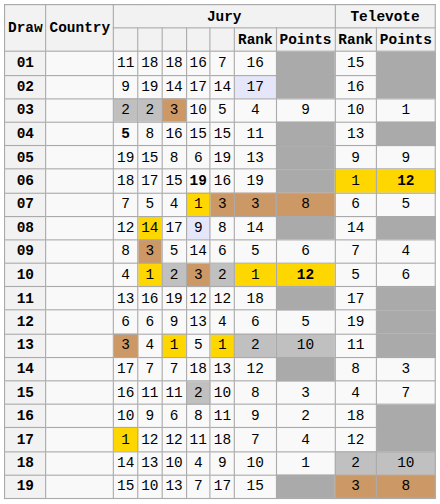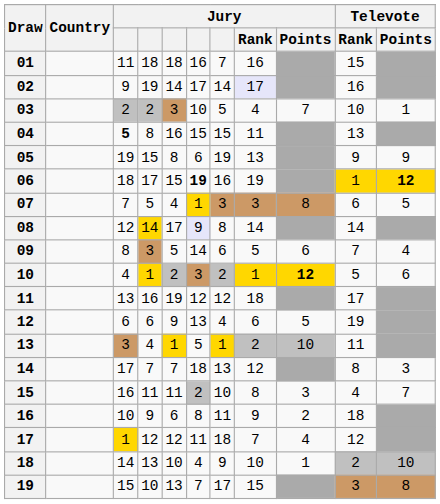 <table class="sortable wikitable collapsible plainrowheaders" style="text-align:center;">
 <tr>
 </tr>
 <tr>
 <th scope="col" rowspan="2">Draw</th>
 <th scope="col" rowspan="2">Country</th>
 <th scope="col" colspan="7">Jury</th>
 <th scope="col" colspan="2">Televote</th>
 </tr>
 <tr>
 <th scope="col"><small></small></th>
 <th scope="col"><small></small></th>
 <th scope="col"><small></small></th>
 <th scope="col"><small></small></th>
 <th scope="col"><small></small></th>
 <th scope="col">Rank</th>
 <th scope="col">Points</th>
 <th scope="col">Rank</th>
 <th scope="col">Points</th>
 </tr>
 <tr>
 <th scope="row" style="text-align:center;">01</th>
 <td style="text-align:left;"></td>
 <td>11</td>
 <td>18</td>
 <td>18</td>
 <td>16</td>
 <td>7</td>
 <td>16</td>
 <td style="background:#AAAAAA;"></td>
 <td>15</td>
 <td style="background:#AAAAAA;"></td>
 </tr>
 <tr>
 <th scope="row" style="text-align:center;">02</th>
 <td style="text-align:left;"></td>
 <td>9</td>
 <td>19</td>
 <td>14</td>
 <td>17</td>
 <td>14</td>
 <td style="background: lavender;">17</td>
 <td style="background:#AAAAAA;"></td>
 <td>16</td>
 <td style="background:#AAAAAA;"></td>
 </tr>
 <tr>
 <th scope="row" style="text-align:center;">03</th>
 <td style="text-align:left;"></td>
 <td style="background:silver;">2</td>
 <td style="background:silver;">2</td>
 <td style="background:#CC9966;">3</td>
 <td>10</td>
 <td>5</td>
 <td>4</td>
-<td>9</td>
+<td>7</td>
 <td>10</td>
 <td>1</td>
 </tr>
 <tr>
 <th scope="row" style="text-align:center;">04</th>
 <td style="text-align:left;"></td>
 <td><strong>5</strong></td>
 <td>8</td>
 <td>16</td>
 <td>15</td>
 <td>15</td>
 <td>11</td>
 <td style="background:#AAAAAA;"></td>
 <td>13</td>
 <td style="background:#AAAAAA;"></td>
 </tr>
 <tr>
 <th scope="row" style="text-align:center;">05</th>
 <td style="text-align:left;"></td>
 <td>19</td>
 <td>15</td>
 <td>8</td>
 <td>6</td>
 <td>19</td>
 <td>13</td>
 <td style="background:#AAAAAA;"></td>
 <td>9</td>
 <td>9</td>
 </tr>
 <tr>
 <th scope="row" style="text-align:center;">06</th>
 <td style="text-align:left;"></td>
 <td>18</td>
 <td>17</td>
 <td>15</td>
 <td><strong>19</strong></td>
 <td>16</td>
 <td>19</td>
 <td style="background:#AAAAAA;"></td>
 <td style="background:gold;">1</td>
 <td style="background:gold;"><strong>12</strong></td>
 </tr>
 <tr>
 <th scope="row" style="text-align:center;">07</th>
 <td style="text-align:left;"></td>
 <td>7</td>
 <td>5</td>
 <td>4</td>
 <td style="background:gold;">1</td>
 <td style="background:#CC9966;">3</td>
 <td style="background:#CC9966;">3</td>
 <td style="background:#CC9966;">8</td>
 <td>6</td>
 <td>5</td>
 </tr>
 <tr>
 <th scope="row" style="text-align:center;">08</th>
 <td style="text-align:left;"></td>
 <td>12</td>
 <td style="background: gold;">14</td>
 <td>17</td>
 <td style="background: lavender;">9</td>
 <td>8</td>
 <td>14</td>
 <td style="background:#AAAAAA;"></td>
 <td>14</td>
 <td style="background:#AAAAAA;"></td>
 </tr>
 <tr>
 <th scope="row" style="text-align:center;">09</th>
 <td style="text-align:left;"></td>
 <td>8</td>
 <td style="background:#CC9966;">3</td>
 <td>5</td>
 <td>14</td>
 <td>6</td>
 <td>5</td>
 <td>6</td>
 <td>7</td>
 <td>4</td>
 </tr>
 <tr>
 <th scope="row" style="text-align:center;">10</th>
 <td style="text-align:left;"></td>
 <td>4</td>
 <td style="background:gold;">1</td>
 <td style="background:silver;">2</td>
 <td style="background:#CC9966;">3</td>
 <td style="background:silver;">2</td>
 <td style="background:gold;">1</td>
 <td style="background:gold;"><strong>12</strong></td>
 <td>5</td>
 <td>6</td>
 </tr>
 <tr>
 <th scope="row" style="text-align:center;">11</th>
 <td style="text-align:left;"></td>
 <td>13</td>
 <td>16</td>
 <td>19</td>
 <td>12</td>
 <td>12</td>
 <td>18</td>
 <td style="background:#AAAAAA;"></td>
 <td>17</td>
 <td style="background:#AAAAAA;"></td>
 </tr>
 <tr>
 <th scope="row" style="text-align:center;">12</th>
 <td style="text-align:left;"></td>
 <td>6</td>
 <td>6</td>
 <td>9</td>
 <td>13</td>
 <td>4</td>
 <td>6</td>
 <td>5</td>
 <td>19</td>
 <td style="background:#AAAAAA;"></td>
 </tr>
 <tr>
 <th scope="row" style="text-align:center;">13</th>
 <td style="text-align:left;"></td>
 <td style="background:#CC9966;">3</td>
 <td>4</td>
 <td style="background:gold;">1</td>
 <td>5</td>
 <td style="background:gold;">1</td>
 <td style="background:silver;">2</td>
 <td style="background:silver;">10</td>
 <td>11</td>
 <td style="background:#AAAAAA;"></td>
 </tr>
 <tr>
 <th scope="row" style="text-align:center;">14</th>
 <td style="text-align:left;"></td>
 <td>17</td>
 <td>7</td>
 <td>7</td>
 <td>18</td>
 <td>13</td>
 <td>12</td>
 <td style="background:#AAAAAA;"></td>
 <td>8</td>
 <td>3</td>
 </tr>
 <tr>
 <th scope="row" style="text-align:center;">15</th>
 <td style="text-align:left;"></td>
 <td>16</td>
 <td>11</td>
 <td>11</td>
 <td style="background:silver;">2</td>
 <td>10</td>
 <td>8</td>
 <td>3</td>
 <td>4</td>
 <td>7</td>
 </tr>
 <tr>
 <th scope="row" style="text-align:center;">16</th>
 <td style="text-align:left;"></td>
 <td>10</td>
 <td>9</td>
 <td>6</td>
 <td>8</td>
 <td>11</td>
 <td>9</td>
 <td>2</td>
 <td>18</td>
 <td style="background:#AAAAAA;"></td>
 </tr>
 <tr>
 <th scope="row" style="text-align:center;">17</th>
 <td style="text-align:left;"></td>
 <td style="background:gold;">1</td>
 <td>12</td>
 <td>12</td>
 <td>11</td>
 <td>18</td>
 <td>7</td>
 <td>4</td>
 <td>12</td>
 <td style="background:#AAAAAA;"></td>
 </tr>
 <tr>
 <th scope="row" style="text-align:center;">18</th>
 <td style="text-align:left;"></td>
 <td>14</td>
 <td>13</td>
 <td>10</td>
 <td>4</td>
 <td>9</td>
 <td>10</td>
 <td>1</td>
 <td style="background:silver;">2</td>
 <td style="background:silver;">10</td>
 </tr>
 <tr>
 <th scope="row" style="text-align:center;">19</th>
 <td style="text-align:left;"></td>
 <td>15</td>
 <td>10</td>
 <td>13</td>
 <td>7</td>
 <td>17</td>
 <td>15</td>
 <td style="background:#AAAAAA;"></td>
 <td style="background:#CC9966;">3</td>
 <td style="background:#CC9966;">8</td>
 </tr>
 </table>
